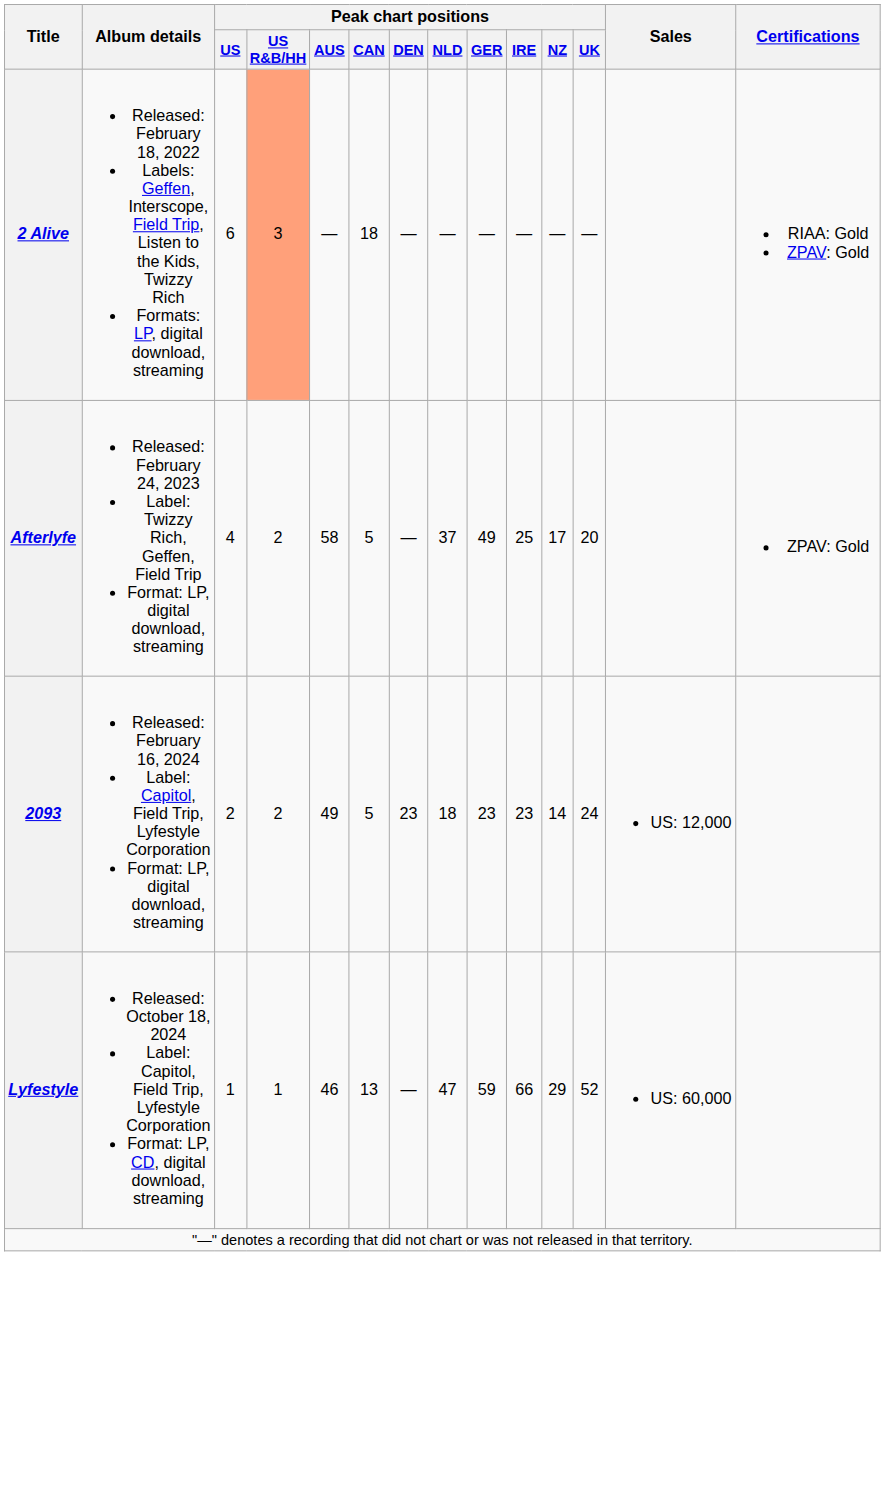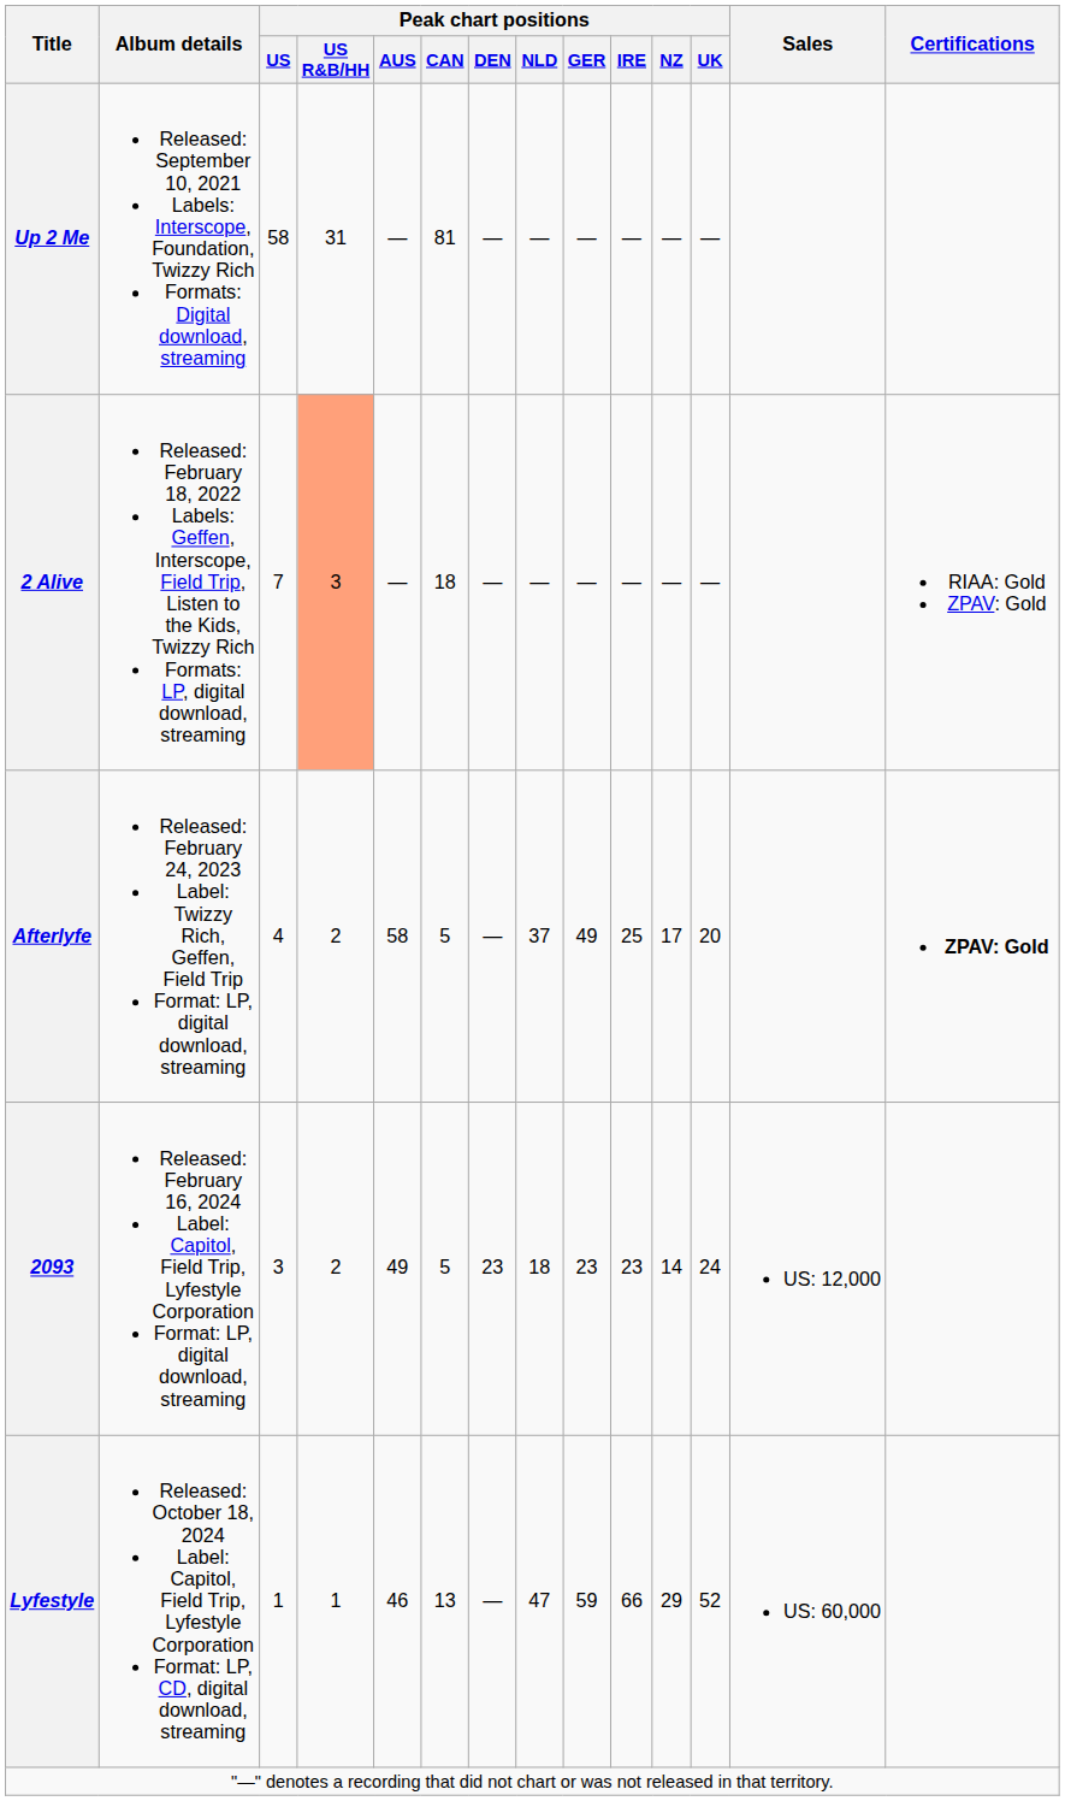 <table class="wikitable plainrowheaders" style="text-align: center;">
 <tr>
 <th scope="col" rowspan="2">Title</th>
 <th scope="col" rowspan="2">Album details</th>
 <th scope="col" colspan="10">Peak chart positions</th>
 <th scope="col" rowspan="2" style="width:12em;">Sales</th>
 <th scope="col" rowspan="2" style="width:13em;"><a href='#'>Certifications</a></th>
 </tr>
 <tr>
 <th scope="col" style="width:2.5em;font-size:90%;"><a href='#'>US</a><br></th>
 <th scope="col" style="width:2.5em;font-size:90%;"><a href='#'>US<br>R&B/HH</a><br></th>
 <th scope="col" style="width:2.5em;font-size:90%;"><a href='#'>AUS</a><br></th>
 <th scope="col" style="width:2.5em;font-size:90%;"><a href='#'>CAN</a><br></th>
 <th scope="col" style="width:2.5em;font-size:90%;"><a href='#'>DEN</a><br></th>
 <th scope="col" style="width:2.5em;font-size:90%;"><a href='#'>NLD</a><br></th>
 <th scope="col" style="width:2.5em;font-size:90%;"><a href='#'>GER</a><br></th>
 <th scope="col" style="width:2.5em;font-size:90%;"><a href='#'>IRE</a><br></th>
 <th scope="col" style="width:2.5em;font-size:90%;"><a href='#'>NZ</a><br></th>
 <th scope="col" style="width:2.5em;font-size:90%;"><a href='#'>UK</a><br></th>
 </tr>
 <tr>
+<th scope="row"><em><a href='#'>Up 2 Me</a></em></th>
+<td><br><ul><li>Released: September 10, 2021</li><li>Labels: <a href='#'>Interscope</a>, Foundation, Twizzy Rich</li><li>Formats: <a href='#'>Digital download</a>, <a href='#'>streaming</a></li></ul></td>
+<td>58</td>
+<td>31</td>
+<td>—</td>
+<td>81</td>
+<td>—</td>
+<td>—</td>
+<td>—</td>
+<td>—</td>
+<td>—</td>
+<td>—</td>
+<td></td>
+<td></td>
+</tr>
+<tr>
 <th scope="row"><em><a href='#'>2 Alive</a></em></th>
 <td><br><ul><li>Released: February 18, 2022</li><li>Labels: <a href='#'>Geffen</a>, Interscope, <a href='#'>Field Trip</a>, Listen to the Kids, Twizzy Rich</li><li>Formats: <a href='#'>LP</a>, digital download, streaming</li></ul></td>
-<td>6</td>
+<td>7</td>
 <td style="background: lightsalmon;">3</td>
 <td>—</td>
 <td>18</td>
 <td>—</td>
 <td>—</td>
 <td>—</td>
 <td>—</td>
 <td>—</td>
 <td>—</td>
 <td></td>
 <td><br><ul><li>RIAA: Gold</li><li><a href='#'>ZPAV</a>: Gold</li></ul></td>
 </tr>
 <tr>
 <th scope="row"><em><a href='#'>Afterlyfe</a></em></th>
 <td><br><ul><li>Released: February 24, 2023</li><li>Label: Twizzy Rich, Geffen, Field Trip</li><li>Format: LP, digital download, streaming</li></ul></td>
 <td>4</td>
 <td>2</td>
 <td>58</td>
 <td>5</td>
 <td>—</td>
 <td>37</td>
 <td>49</td>
 <td>25</td>
 <td>17</td>
 <td>20</td>
 <td></td>
-<td><br><ul><li>ZPAV: Gold</li></ul></td>
+<td><strong><br><ul><li>ZPAV: Gold</li></ul></strong></td>
 </tr>
 <tr>
 <th scope="row"><em><a href='#'>2093</a></em></th>
 <td><br><ul><li>Released: February 16, 2024</li><li>Label: <a href='#'>Capitol</a>, Field Trip, Lyfestyle Corporation</li><li>Format: LP, digital download, streaming</li></ul></td>
-<td>2</td>
+<td>3</td>
 <td>2</td>
 <td>49</td>
 <td>5</td>
 <td>23</td>
 <td>18</td>
 <td>23</td>
 <td>23</td>
 <td>14</td>
 <td>24</td>
 <td><br><ul><li>US: 12,000</li></ul></td>
 <td></td>
 </tr>
 <tr>
 <th scope="row"><em><a href='#'>Lyfestyle</a></em></th>
 <td><br><ul><li>Released: October 18, 2024</li><li>Label: Capitol, Field Trip, Lyfestyle Corporation</li><li>Format: LP, <a href='#'>CD</a>, digital download, streaming</li></ul></td>
 <td>1</td>
 <td>1</td>
 <td>46</td>
 <td>13</td>
 <td>—</td>
 <td>47</td>
 <td>59</td>
 <td>66</td>
 <td>29</td>
 <td>52</td>
 <td><br><ul><li>US: 60,000</li></ul></td>
 <td></td>
 </tr>
 <tr>
 <td colspan="14" style="font-size:90%">"—" denotes a recording that did not chart or was not released in that territory.</td>
 </tr>
 </table>
